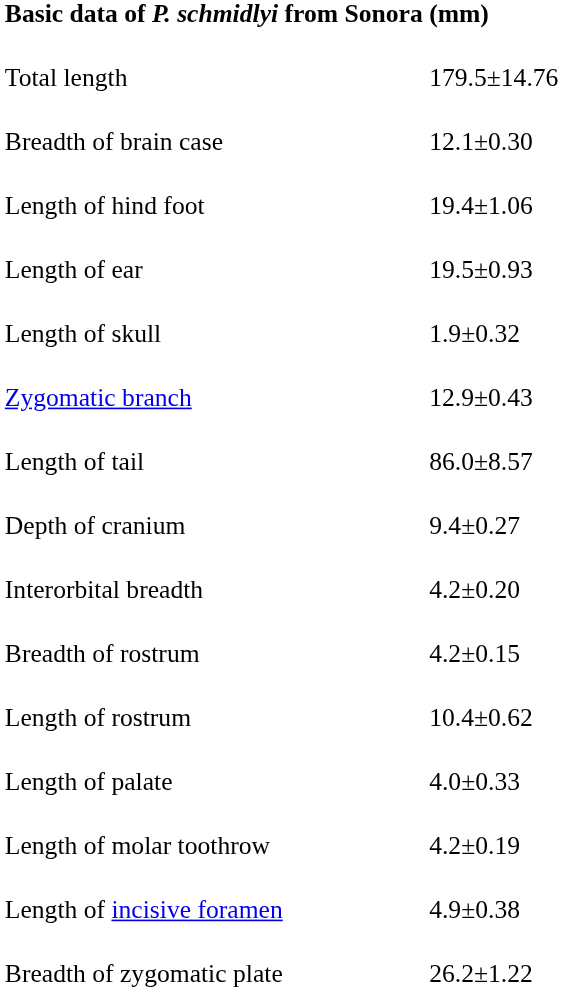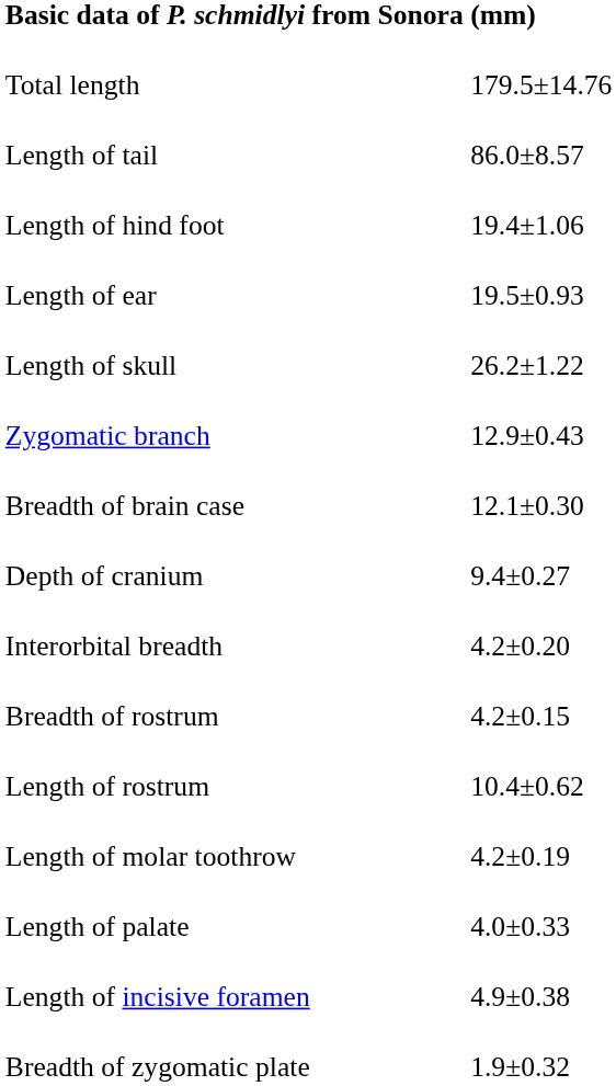 <table class="MsoTableGrid">
 <tr>
 <td><br><strong>Basic data of <em>P. schmidlyi</em> from Sonora</strong></td>
 <td><br><strong>(mm)</strong></td>
 </tr>
 <tr>
 <td><br>Total length</td>
 <td><br>179.5±14.76</td>
 </tr>
 <tr>
-<td><br>Breadth of brain case</td>
-<td><br>12.1±0.30</td>
+<td><br>Length of tail</td>
+<td><br>86.0±8.57</td>
 </tr>
 <tr>
 <td><br>Length of hind foot</td>
 <td><br>19.4±1.06</td>
 </tr>
 <tr>
 <td><br>Length of ear</td>
 <td><br>19.5±0.93</td>
 </tr>
 <tr>
 <td><br>Length of skull</td>
-<td><br>1.9±0.32</td>
+<td><br>26.2±1.22</td>
 </tr>
 <tr>
 <td><br><a href='#'>Zygomatic branch</a></td>
 <td><br>12.9±0.43</td>
 </tr>
 <tr>
-<td><br>Length of tail</td>
-<td><br>86.0±8.57</td>
+<td><br>Breadth of brain case</td>
+<td><br>12.1±0.30</td>
 </tr>
 <tr>
 <td><br>Depth of cranium</td>
 <td><br>9.4±0.27</td>
 </tr>
 <tr>
 <td><br>Interorbital breadth</td>
 <td><br>4.2±0.20</td>
 </tr>
 <tr>
 <td><br>Breadth of rostrum</td>
 <td><br>4.2±0.15</td>
 </tr>
 <tr>
 <td><br>Length of rostrum</td>
 <td><br>10.4±0.62</td>
 </tr>
 <tr>
+<td><br>Length of molar toothrow</td>
+<td><br>4.2±0.19</td>
+</tr>
+<tr>
 <td><br>Length of palate</td>
 <td><br>4.0±0.33</td>
-</tr>
-<tr>
-<td><br>Length of molar toothrow</td>
-<td><br>4.2±0.19</td>
 </tr>
 <tr>
 <td><br>Length of <a href='#'>incisive foramen</a></td>
 <td><br>4.9±0.38</td>
 </tr>
 <tr>
 <td><br>Breadth of zygomatic plate</td>
-<td><br>26.2±1.22</td>
+<td><br>1.9±0.32</td>
 </tr>
 </table>
